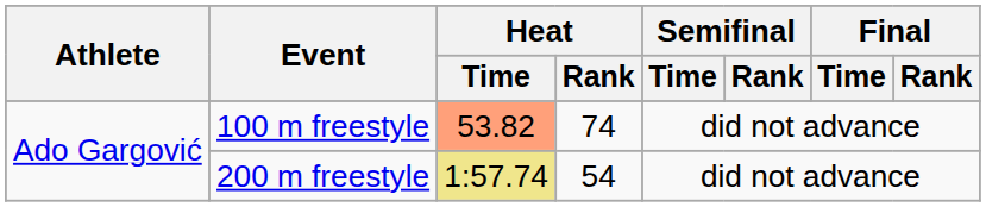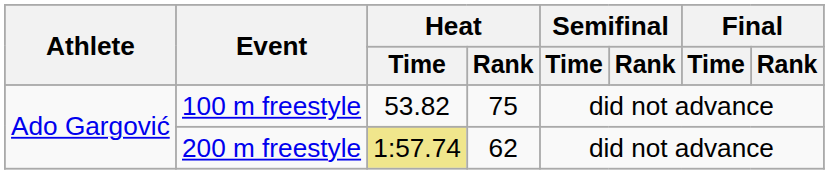 <table class="wikitable" style="text-align:center; font-size:90%">
 <tr>
 <th rowspan="2">Athlete</th>
 <th rowspan="2">Event</th>
 <th colspan="2">Heat</th>
 <th colspan="2">Semifinal</th>
 <th colspan="2">Final</th>
 </tr>
 <tr style="font-size:95%">
 <th>Time</th>
 <th>Rank</th>
 <th>Time</th>
 <th>Rank</th>
 <th>Time</th>
 <th>Rank</th>
 </tr>
 <tr>
 <td align=left rowspan=2><a href='#'>Ado Gargović</a></td>
 <td align=left><a href='#'>100 m freestyle</a></td>
-<td style="background: lightsalmon;">53.82</td>
-<td>74</td>
+<td>53.82</td>
+<td>75</td>
 <td colspan=4>did not advance</td>
 </tr>
 <tr>
 <td align=left><a href='#'>200 m freestyle</a></td>
 <td style="background: khaki;">1:57.74</td>
-<td>54</td>
+<td>62</td>
 <td colspan=4>did not advance</td>
 </tr>
 </table>
